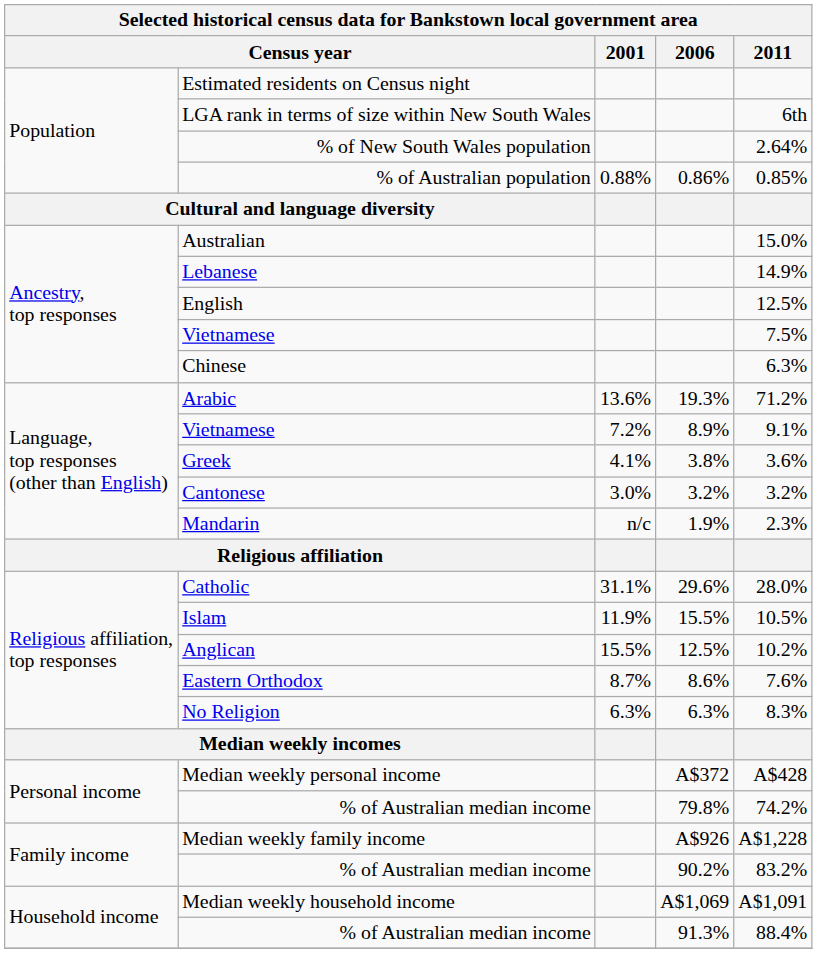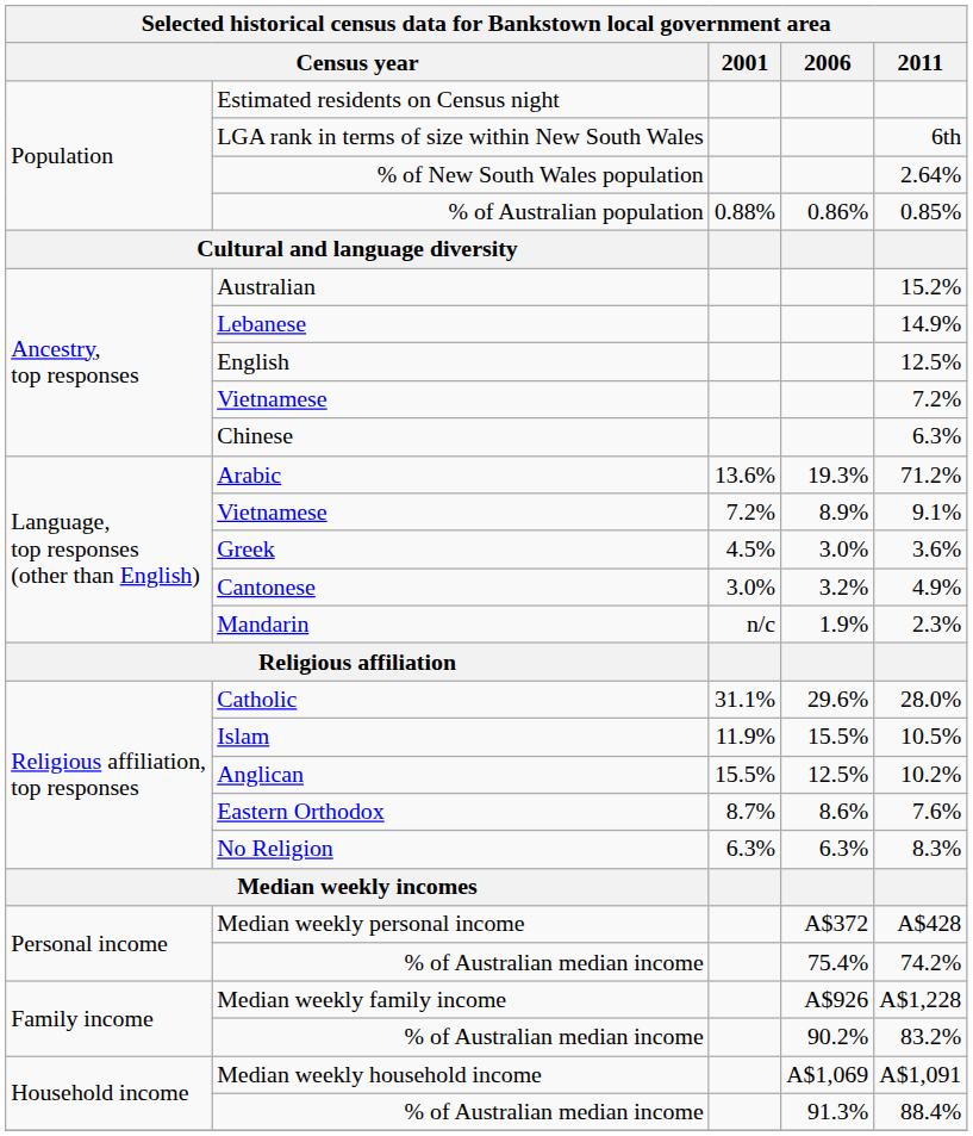 <table class="wikitable">
 <tr>
 <th colspan=6>Selected historical census data for Bankstown local government area</th>
 </tr>
 <tr>
 <th colspan=3>Census year</th>
 <th>2001</th>
 <th>2006</th>
 <th>2011</th>
 </tr>
 <tr>
 <td rowspan=4 colspan="2">Population</td>
 <td>Estimated residents on Census night</td>
 <td align="right"></td>
 <td align="right"></td>
 <td align="right"></td>
 </tr>
 <tr>
 <td align="right">LGA rank in terms of size within New South Wales</td>
 <td align="right"></td>
 <td align="right"></td>
 <td align="right">6th</td>
 </tr>
 <tr>
 <td align="right">% of New South Wales population</td>
 <td align="right"></td>
 <td align="right"></td>
 <td align="right">2.64%</td>
 </tr>
 <tr>
 <td align="right">% of Australian population</td>
 <td align="right">0.88%</td>
 <td align="right"> 0.86%</td>
 <td align="right"> 0.85%</td>
 </tr>
 <tr>
 <th colspan=3>Cultural and language diversity</th>
 <th></th>
 <th></th>
 <th></th>
 </tr>
 <tr>
 <td rowspan=5 colspan=2><a href='#'>Ancestry</a>,<br>top responses</td>
 <td>Australian</td>
 <td align="right"></td>
 <td align="right"></td>
-<td align="right">15.0%</td>
+<td align="right">15.2%</td>
 </tr>
 <tr>
 <td><a href='#'>Lebanese</a></td>
 <td align="right"></td>
 <td align="right"></td>
 <td align="right">14.9%</td>
 </tr>
 <tr>
 <td>English</td>
 <td align="right"></td>
 <td align="right"></td>
 <td align="right">12.5%</td>
 </tr>
 <tr>
 <td><a href='#'>Vietnamese</a></td>
 <td align="right"></td>
 <td align="right"></td>
-<td align="right">7.5%</td>
+<td align="right">7.2%</td>
 </tr>
 <tr>
 <td>Chinese</td>
 <td align="right"></td>
 <td align="right"></td>
 <td align="right">6.3%</td>
 </tr>
 <tr>
 <td rowspan=5 colspan=2>Language,<br>top responses<br>(other than <a href='#'>English</a>)</td>
 <td><a href='#'>Arabic</a></td>
 <td align="right">13.6%</td>
 <td align="right"> 19.3%</td>
 <td align="right"> 71.2%</td>
 </tr>
 <tr>
 <td><a href='#'>Vietnamese</a></td>
 <td align="right">7.2%</td>
 <td align="right"> 8.9%</td>
 <td align="right"> 9.1%</td>
 </tr>
 <tr>
 <td><a href='#'>Greek</a></td>
-<td align="right">4.1%</td>
-<td align="right"> 3.8%</td>
+<td align="right">4.5%</td>
+<td align="right"> 3.0%</td>
 <td align="right"> 3.6%</td>
 </tr>
 <tr>
 <td><a href='#'>Cantonese</a></td>
 <td align="right">3.0%</td>
 <td align="right"> 3.2%</td>
-<td align="right"> 3.2%</td>
+<td align="right"> 4.9%</td>
 </tr>
 <tr>
 <td><a href='#'>Mandarin</a></td>
 <td align="right">n/c</td>
 <td align="right"> 1.9%</td>
 <td align="right"> 2.3%</td>
 </tr>
 <tr>
 <th colspan=3>Religious affiliation</th>
 <th></th>
 <th></th>
 <th></th>
 </tr>
 <tr>
 <td rowspan=5 colspan=2><a href='#'>Religious</a> affiliation,<br>top responses</td>
 <td><a href='#'>Catholic</a></td>
 <td align="right">31.1%</td>
 <td align="right"> 29.6%</td>
 <td align="right"> 28.0%</td>
 </tr>
 <tr>
 <td><a href='#'>Islam</a></td>
 <td align="right">11.9%</td>
 <td align="right"> 15.5%</td>
 <td align="right"> 10.5%</td>
 </tr>
 <tr>
 <td><a href='#'>Anglican</a></td>
 <td align="right">15.5%</td>
 <td align="right"> 12.5%</td>
 <td align="right"> 10.2%</td>
 </tr>
 <tr>
 <td><a href='#'>Eastern Orthodox</a></td>
 <td align="right">8.7%</td>
 <td align="right"> 8.6%</td>
 <td align="right"> 7.6%</td>
 </tr>
 <tr>
 <td><a href='#'>No Religion</a></td>
 <td align="right">6.3%</td>
 <td align="right"> 6.3%</td>
 <td align="right"> 8.3%</td>
 </tr>
 <tr>
 <th colspan=3>Median weekly incomes</th>
 <th></th>
 <th></th>
 <th></th>
 </tr>
 <tr>
 <td rowspan=2 colspan=2>Personal income</td>
 <td>Median weekly personal income</td>
 <td align="right"></td>
 <td align="right">A$372</td>
 <td align="right">A$428</td>
 </tr>
 <tr>
 <td align="right">% of Australian median income</td>
 <td align="right"></td>
-<td align="right">79.8%</td>
+<td align="right">75.4%</td>
 <td align="right">74.2%</td>
 </tr>
 <tr>
 <td rowspan=2 colspan=2>Family income</td>
 <td>Median weekly family income</td>
 <td align="right"></td>
 <td align="right">A$926</td>
 <td align="right">A$1,228</td>
 </tr>
 <tr>
 <td align="right">% of Australian median income</td>
 <td align="right"></td>
 <td align="right">90.2%</td>
 <td align="right">83.2%</td>
 </tr>
 <tr>
 <td rowspan=2 colspan=2>Household income</td>
 <td>Median weekly household income</td>
 <td align="right"></td>
 <td align="right">A$1,069</td>
 <td align="right">A$1,091</td>
 </tr>
 <tr>
 <td align="right">% of Australian median income</td>
 <td align="right"></td>
 <td align="right">91.3%</td>
 <td align="right">88.4%</td>
 </tr>
 <tr>
 </tr>
 </table>
